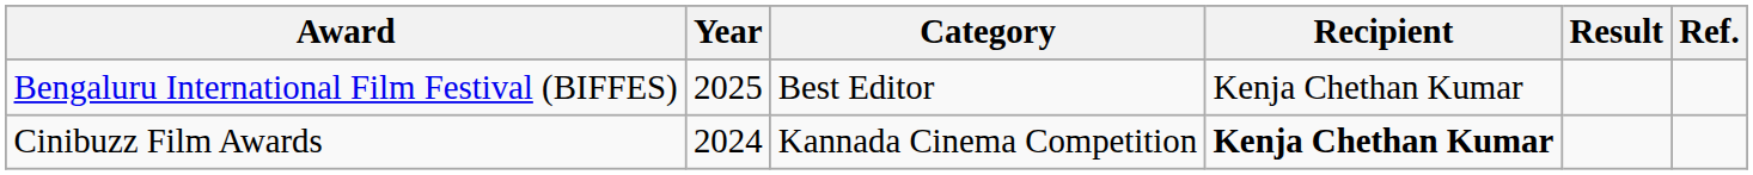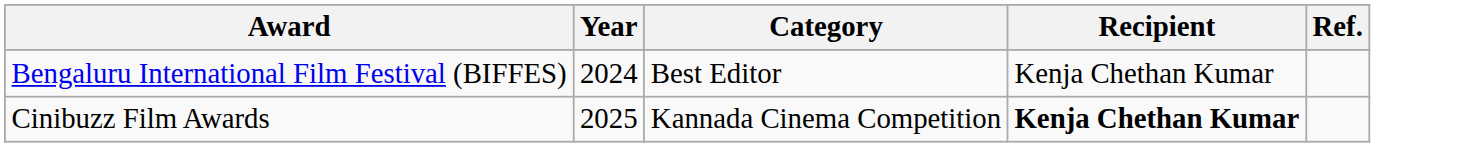 <table class="wikitable">
 <tr>
 <th>Award</th>
 <th>Year</th>
 <th>Category</th>
 <th>Recipient</th>
-<th>Result</th>
 <th>Ref.</th>
 </tr>
 <tr>
 <td><a href='#'>Bengaluru International Film Festival</a> (BIFFES)</td>
-<td>2025</td>
+<td>2024</td>
 <td>Best Editor</td>
 <td>Kenja Chethan Kumar</td>
-<td></td>
 <td></td>
 </tr>
 <tr>
 <td>Cinibuzz Film Awards</td>
-<td>2024</td>
+<td>2025</td>
 <td>Kannada Cinema Competition</td>
 <td><strong>Kenja Chethan Kumar</strong></td>
 <td></td>
-<td></td>
 </tr>
 </table>
